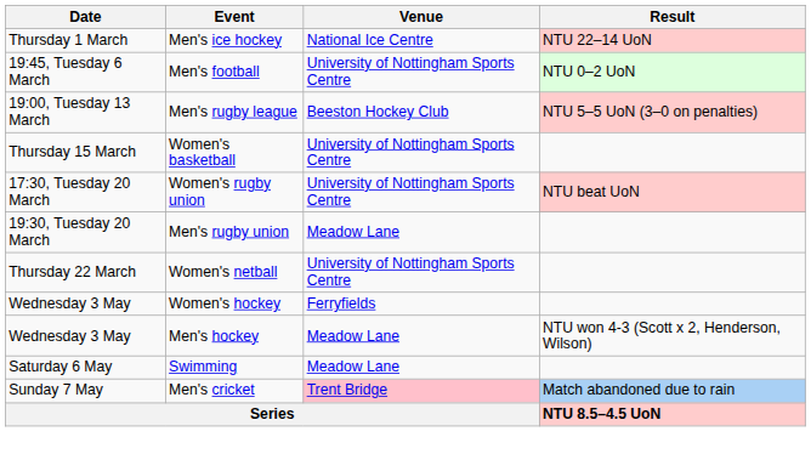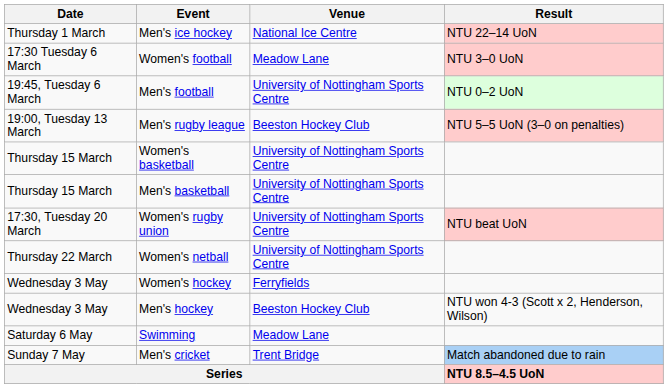 <table class="wikitable">
 <tr>
 <th>Date</th>
 <th>Event</th>
 <th>Venue</th>
 <th>Result</th>
 </tr>
 <tr>
 <td>Thursday 1 March</td>
 <td>Men's <a href='#'>ice hockey</a></td>
 <td><a href='#'>National Ice Centre</a></td>
 <td bgcolor="#FFCCCC">NTU 22–14 UoN</td>
+</tr>
+<tr>
+<td>17:30 Tuesday 6 March</td>
+<td>Women's <a href='#'>football</a></td>
+<td><a href='#'>Meadow Lane</a></td>
+<td bgcolor="#FFCCCC">NTU 3–0 UoN</td>
 </tr>
 <tr>
 <td>19:45, Tuesday 6 March</td>
 <td>Men's <a href='#'>football</a></td>
 <td><a href='#'>University of Nottingham Sports Centre</a></td>
 <td bgcolor="#DDFFDD">NTU 0–2 UoN</td>
 </tr>
 <tr>
 <td>19:00, Tuesday 13 March</td>
 <td>Men's <a href='#'>rugby league</a></td>
 <td><a href='#'>Beeston Hockey Club</a></td>
 <td bgcolor="#FFCCCC">NTU 5–5 UoN (3–0 on penalties)</td>
 </tr>
 <tr>
 <td>Thursday 15 March</td>
 <td>Women's <a href='#'>basketball</a></td>
 <td><a href='#'>University of Nottingham Sports Centre</a></td>
 <td></td>
 </tr>
 <tr>
+<td>Thursday 15 March</td>
+<td>Men's <a href='#'>basketball</a></td>
+<td><a href='#'>University of Nottingham Sports Centre</a></td>
+<td></td>
+</tr>
+<tr>
 <td>17:30, Tuesday 20 March</td>
 <td>Women's <a href='#'>rugby union</a></td>
 <td><a href='#'>University of Nottingham Sports Centre</a></td>
 <td bgcolor="#FFCCCC">NTU beat UoN</td>
-</tr>
-<tr>
-<td>19:30, Tuesday 20 March</td>
-<td>Men's <a href='#'>rugby union</a></td>
-<td><a href='#'>Meadow Lane</a></td>
-<td></td>
 </tr>
 <tr>
 <td>Thursday 22 March</td>
 <td>Women's <a href='#'>netball</a></td>
 <td><a href='#'>University of Nottingham Sports Centre</a></td>
 <td></td>
 </tr>
 <tr>
 <td>Wednesday 3 May</td>
 <td>Women's <a href='#'>hockey</a></td>
 <td><a href='#'>Ferryfields</a></td>
 <td></td>
 </tr>
 <tr>
 <td>Wednesday 3 May</td>
 <td>Men's <a href='#'>hockey</a></td>
-<td><a href='#'>Meadow Lane</a></td>
+<td><a href='#'>Beeston Hockey Club</a></td>
 <td>NTU won 4-3 (Scott x 2, Henderson, Wilson)</td>
 </tr>
 <tr>
 <td>Saturday 6 May</td>
 <td><a href='#'>Swimming</a></td>
 <td><a href='#'>Meadow Lane</a></td>
 <td></td>
 </tr>
 <tr>
 <td>Sunday 7 May</td>
 <td>Men's <a href='#'>cricket</a></td>
-<td style="background: pink;"><a href='#'>Trent Bridge</a></td>
+<td><a href='#'>Trent Bridge</a></td>
 <td bgcolor="#A9D0F5">Match abandoned due to rain</td>
 </tr>
 <tr>
 <td bgcolor="#F2F2F2" align="center" colspan="3"><strong>Series</strong></td>
 <td bgcolor="#FFCCCC"><strong>NTU 8.5–4.5 UoN</strong></td>
 </tr>
 </table>
